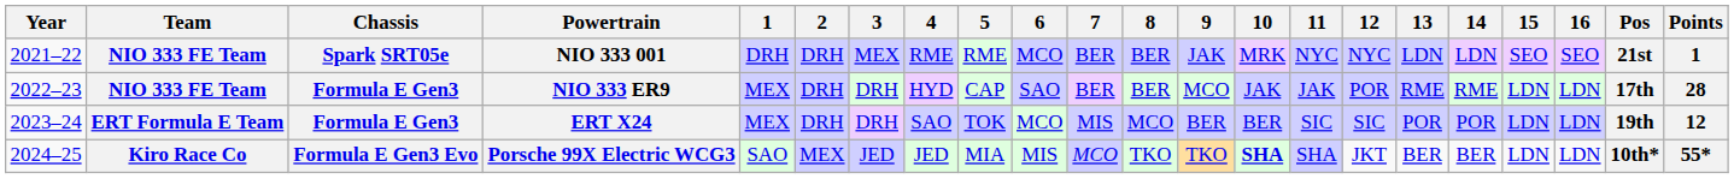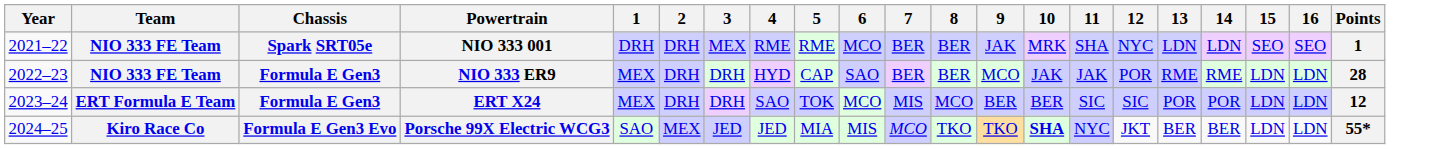 <table class="wikitable" style="text-align:center; font-size:85%">
 <tr>
 <th>Year</th>
 <th>Team</th>
 <th>Chassis</th>
 <th>Powertrain</th>
 <th>1</th>
 <th>2</th>
 <th>3</th>
 <th>4</th>
 <th>5</th>
 <th>6</th>
 <th>7</th>
 <th>8</th>
 <th>9</th>
 <th>10</th>
 <th>11</th>
 <th>12</th>
 <th>13</th>
 <th>14</th>
 <th>15</th>
 <th>16</th>
-<th>Pos</th>
 <th>Points</th>
 </tr>
 <tr>
 <td nowrap><a href='#'>2021–22</a></td>
 <th nowrap><a href='#'>NIO 333 FE Team</a></th>
 <th nowrap><a href='#'>Spark</a> <a href='#'>SRT05e</a></th>
 <th nowrap>NIO 333 001</th>
 <td style="background:#CFCFFF;"><a href='#'>DRH</a><br></td>
 <td style="background:#CFCFFF;"><a href='#'>DRH</a><br></td>
 <td style="background:#CFCFFF;"><a href='#'>MEX</a><br></td>
 <td style="background:#CFCFFF;"><a href='#'>RME</a><br></td>
 <td style="background:#DFFFDF;"><a href='#'>RME</a><br></td>
 <td style="background:#CFCFFF;"><a href='#'>MCO</a><br></td>
 <td style="background:#CFCFFF;"><a href='#'>BER</a><br></td>
 <td style="background:#CFCFFF;"><a href='#'>BER</a><br></td>
 <td style="background:#CFCFFF;"><a href='#'>JAK</a><br></td>
 <td style="background:#EFCFFF;"><a href='#'>MRK</a><br></td>
-<td style="background:#CFCFFF;"><a href='#'>NYC</a><br></td>
+<td style="background:#CFCFFF;"><a href='#'>SHA</a><br></td>
 <td style="background:#CFCFFF;"><a href='#'>NYC</a><br></td>
 <td style="background:#CFCFFF;"><a href='#'>LDN</a><br></td>
 <td style="background:#EFCFFF;"><a href='#'>LDN</a><br></td>
 <td style="background:#EFCFFF;"><a href='#'>SEO</a><br></td>
 <td style="background:#EFCFFF;"><a href='#'>SEO</a><br></td>
-<th>21st</th>
 <th>1</th>
 </tr>
 <tr>
 <td nowrap><a href='#'>2022–23</a></td>
 <th nowrap><a href='#'>NIO 333 FE Team</a></th>
 <th nowrap><a href='#'>Formula E Gen3</a></th>
 <th nowrap><a href='#'>NIO 333</a> ER9</th>
 <td style="background:#CFCFFF;"><a href='#'>MEX</a><br></td>
 <td style="background:#CFCFFF;"><a href='#'>DRH</a><br></td>
 <td style="background:#DFFFDF;"><a href='#'>DRH</a><br></td>
 <td style="background:#EFCFFF;"><a href='#'>HYD</a><br></td>
 <td style="background:#DFFFDF;"><a href='#'>CAP</a><br></td>
 <td style="background:#CFCFFF;"><a href='#'>SAO</a><br></td>
 <td style="background:#EFCFFF;"><a href='#'>BER</a><br></td>
 <td style="background:#DFFFDF;"><a href='#'>BER</a><br></td>
 <td style="background:#DFFFDF;"><a href='#'>MCO</a><br></td>
 <td style="background:#CFCFFF;"><a href='#'>JAK</a><br></td>
 <td style="background:#CFCFFF;"><a href='#'>JAK</a><br></td>
 <td style="background:#CFCFFF;"><a href='#'>POR</a><br></td>
 <td style="background:#CFCFFF;"><a href='#'>RME</a><br></td>
 <td style="background:#DFFFDF;"><a href='#'>RME</a><br></td>
 <td style="background:#DFFFDF;"><a href='#'>LDN</a><br></td>
 <td style="background:#DFFFDF;"><a href='#'>LDN</a><br></td>
-<th>17th</th>
 <th>28</th>
 </tr>
 <tr>
 <td nowrap><a href='#'>2023–24</a></td>
 <th nowrap><a href='#'>ERT Formula E Team</a></th>
 <th nowrap><a href='#'>Formula E Gen3</a></th>
 <th nowrap><a href='#'>ERT X24</a></th>
 <td style="background:#cfcfff;"><a href='#'>MEX</a><br></td>
 <td style="background:#cfcfff;"><a href='#'>DRH</a><br></td>
 <td style="background:#efcfff;"><a href='#'>DRH</a><br></td>
 <td style="background:#cfcfff;"><a href='#'>SAO</a><br></td>
 <td style="background:#cfcfff;"><a href='#'>TOK</a><br></td>
 <td style="background:#dfffdf;"><a href='#'>MCO</a><br></td>
 <td style="background:#cfcfff;"><a href='#'>MIS</a><br></td>
 <td style="background:#cfcfff;"><a href='#'>MCO</a><br></td>
 <td style="background:#cfcfff;"><a href='#'>BER</a><br></td>
 <td style="background:#cfcfff;"><a href='#'>BER</a><br></td>
 <td style="background:#cfcfff;"><a href='#'>SIC</a><br></td>
 <td style="background:#cfcfff;"><a href='#'>SIC</a><br></td>
 <td style="background:#cfcfff;"><a href='#'>POR</a><br></td>
 <td style="background:#cfcfff;"><a href='#'>POR</a><br></td>
 <td style="background:#cfcfff;"><a href='#'>LDN</a><br></td>
 <td style="background:#cfcfff;"><a href='#'>LDN</a><br></td>
-<th>19th</th>
 <th>12</th>
 </tr>
 <tr>
 <td nowrap><a href='#'>2024–25</a></td>
 <th nowrap><a href='#'>Kiro Race Co</a></th>
 <th nowrap><a href='#'>Formula E Gen3 Evo</a></th>
 <th nowrap><a href='#'>Porsche 99X Electric WCG3</a></th>
 <td style="background:#DFFFDF;"><a href='#'>SAO</a><br></td>
 <td style="background:#cfcfff;"><a href='#'>MEX</a><br></td>
 <td style="background:#cfcfff;"><a href='#'>JED</a><br></td>
 <td style="background:#dfffdf;"><a href='#'>JED</a><br></td>
 <td style="background:#dfffdf;"><a href='#'>MIA</a><br></td>
 <td style="background:#DFFFDF;"><a href='#'>MIS</a><br></td>
 <td style="background:#cfcfff;"><a href='#'><em>MCO</em></a><br></td>
 <td style="background:#dfffdf;"><a href='#'>TKO</a><br></td>
 <td style="background:#FFDF9F;"><a href='#'>TKO</a><br></td>
 <td style="background:#dfffdf;"><strong><a href='#'>SHA</a><br></strong></td>
-<td style="background:#CFCFFF;"><a href='#'>SHA</a><br></td>
+<td style="background:#CFCFFF;"><a href='#'>NYC</a><br></td>
 <td><a href='#'>JKT</a></td>
 <td><a href='#'>BER</a></td>
 <td><a href='#'>BER</a></td>
 <td><a href='#'>LDN</a></td>
 <td><a href='#'>LDN</a></td>
-<th>10th*</th>
 <th>55*</th>
 </tr>
 </table>
